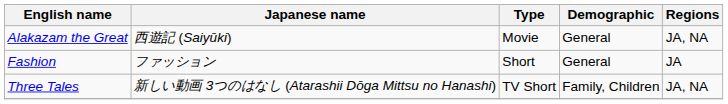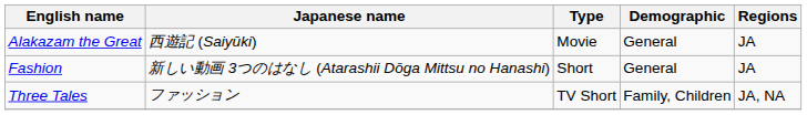 <table class="wikitable sortable" border="1">
 <tr>
 <th>English name</th>
 <th>Japanese name</th>
 <th>Type</th>
 <th>Demographic</th>
 <th>Regions</th>
 </tr>
 <tr>
 <td><em><a href='#'>Alakazam the Great</a></em></td>
 <td><em>西遊記</em> (<em>Saiyūki</em>)</td>
 <td>Movie</td>
 <td>General</td>
-<td>JA, NA</td>
+<td>JA</td>
 </tr>
 <tr>
 <td><em><a href='#'>Fashion</a></em></td>
-<td><em>ファッション</em></td>
+<td><em>新しい動画 3つのはなし</em> (<em>Atarashii Dōga Mittsu no Hanashi</em>)</td>
 <td>Short</td>
 <td>General</td>
 <td>JA</td>
 </tr>
 <tr>
 <td><em><a href='#'>Three Tales</a></em></td>
-<td><em>新しい動画 3つのはなし</em> (<em>Atarashii Dōga Mittsu no Hanashi</em>)</td>
+<td><em>ファッション</em></td>
 <td>TV Short</td>
 <td>Family, Children</td>
 <td>JA, NA</td>
 </tr>
 <tr>
 </tr>
 </table>
